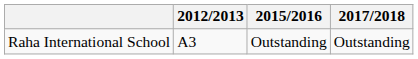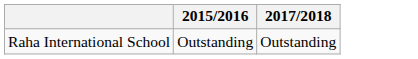 <table class="wikitable">
 <tr>
 <th></th>
-<th>2012/2013</th>
 <th>2015/2016</th>
 <th>2017/2018</th>
 </tr>
 <tr>
 <td>Raha International School</td>
-<td>A3</td>
 <td>Outstanding</td>
 <td>Outstanding</td>
 </tr>
 </table>
